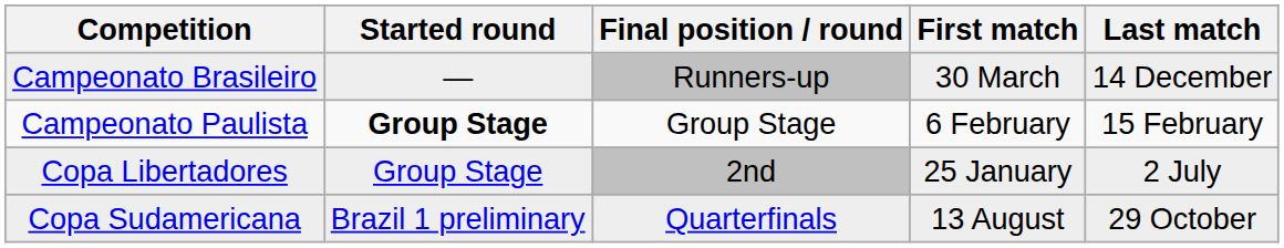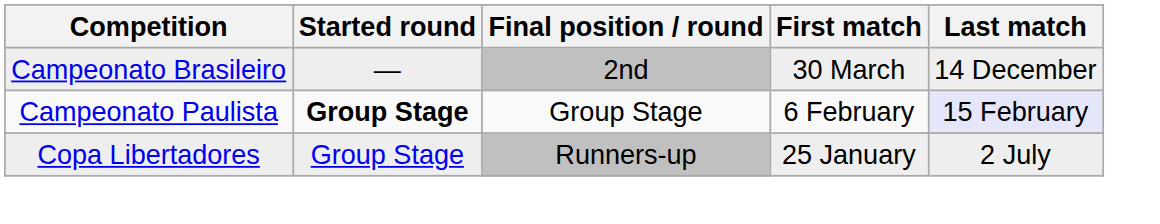 <table class="wikitable" style="font-size:95%; text-align:center">
 <tr>
 <th>Competition</th>
 <th>Started round</th>
 <th>Final position / round</th>
 <th>First match</th>
 <th>Last match</th>
 </tr>
 <tr bgcolor="#EEEEEE">
 <td><a href='#'>Campeonato Brasileiro</a></td>
 <td>—</td>
-<td bgcolor="silver">Runners-up</td>
+<td bgcolor="silver">2nd</td>
 <td>30 March</td>
 <td>14 December</td>
 </tr>
 <tr>
 <td><a href='#'>Campeonato Paulista</a></td>
 <td><strong>Group Stage</strong></td>
 <td>Group Stage</td>
 <td>6 February</td>
-<td>15 February</td>
+<td style="background: lavender;">15 February</td>
 </tr>
 <tr bgcolor="#EEEEEE">
 <td><a href='#'>Copa Libertadores</a></td>
 <td><a href='#'>Group Stage</a></td>
-<td bgcolor="silver">2nd</td>
+<td bgcolor="silver">Runners-up</td>
 <td>25 January</td>
 <td>2 July</td>
 </tr>
-<tr bgcolor="#EEEEEE">
-<td><a href='#'>Copa Sudamericana</a></td>
-<td><a href='#'>Brazil 1 preliminary</a></td>
-<td><a href='#'>Quarterfinals</a></td>
-<td>13 August</td>
-<td>29 October</td>
-</tr>
 </table>
